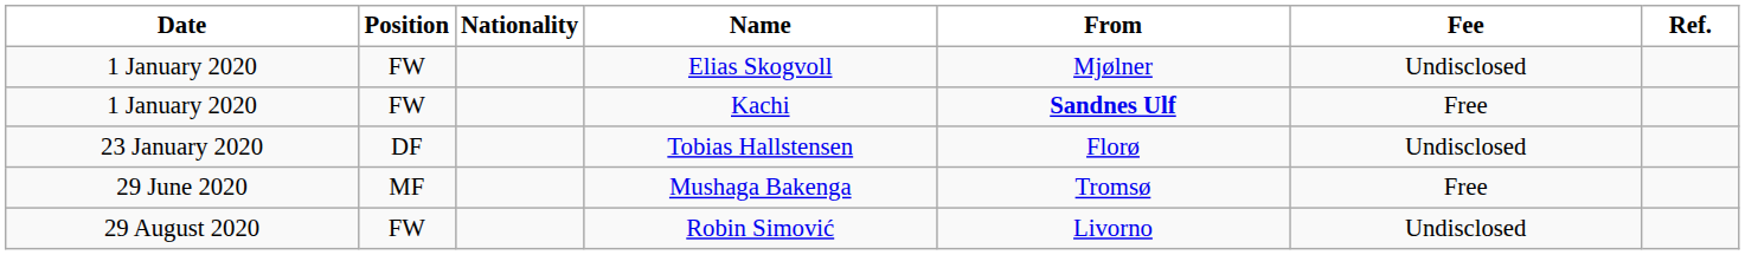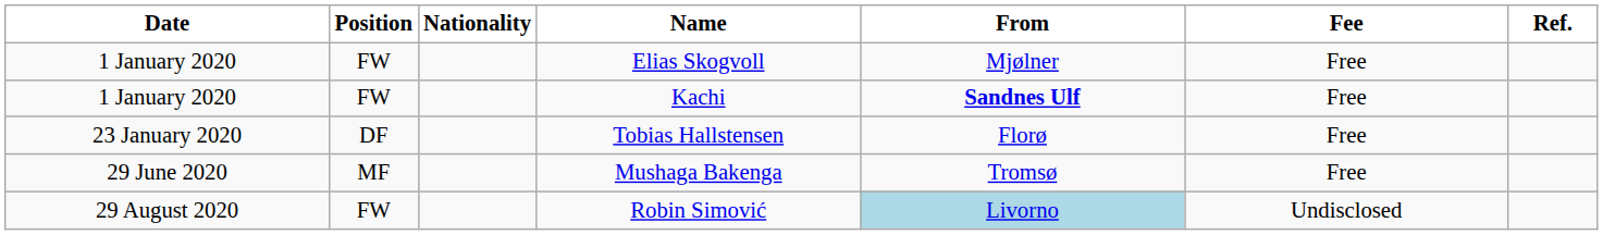 <table class="wikitable"  style="text-align:center; font-size:90%; ">
 <tr>
 <th style="background:#FFFFFF; color:black; width:200px;">Date</th>
 <th style="background:#FFFFFF; color:black; width:50px;">Position</th>
 <th style="background:#FFFFFF; color:black; width:50px;">Nationality</th>
 <th style="background:#FFFFFF; color:black; width:200px;">Name</th>
 <th style="background:#FFFFFF; color:black; width:200px;">From</th>
 <th style="background:#FFFFFF; color:black; width:200px;">Fee</th>
 <th style="background:#FFFFFF; color:black; width:50px;">Ref.</th>
 </tr>
 <tr>
 <td>1 January 2020</td>
 <td>FW</td>
 <td></td>
 <td><a href='#'>Elias Skogvoll</a></td>
 <td><a href='#'>Mjølner</a></td>
-<td>Undisclosed</td>
+<td>Free</td>
 <td></td>
 </tr>
 <tr>
 <td>1 January 2020</td>
 <td>FW</td>
 <td></td>
 <td><a href='#'>Kachi</a></td>
 <td><strong><a href='#'>Sandnes Ulf</a></strong></td>
 <td>Free</td>
 <td></td>
 </tr>
 <tr>
 <td>23 January 2020</td>
 <td>DF</td>
 <td></td>
 <td><a href='#'>Tobias Hallstensen</a></td>
 <td><a href='#'>Florø</a></td>
-<td>Undisclosed</td>
+<td>Free</td>
 <td></td>
 </tr>
 <tr>
 <td>29 June 2020</td>
 <td>MF</td>
 <td></td>
 <td><a href='#'>Mushaga Bakenga</a></td>
 <td><a href='#'>Tromsø</a></td>
 <td>Free</td>
 <td></td>
 </tr>
 <tr>
 <td>29 August 2020</td>
 <td>FW</td>
 <td></td>
 <td><a href='#'>Robin Simović</a></td>
-<td><a href='#'>Livorno</a></td>
+<td style="background: lightblue;"><a href='#'>Livorno</a></td>
 <td>Undisclosed</td>
 <td></td>
 </tr>
 </table>
